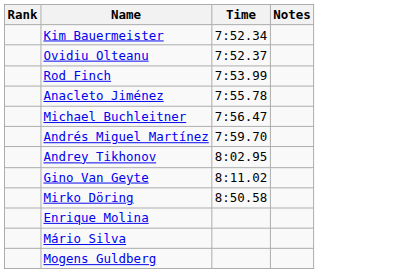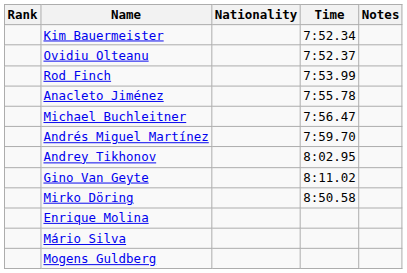 <table class="wikitable sortable" style="text-align:center">
 <tr>
 <th>Rank</th>
 <th>Name</th>
+<th>Nationality</th>
 <th>Time</th>
 <th>Notes</th>
 </tr>
 <tr>
 <td></td>
 <td align="left"><a href='#'>Kim Bauermeister</a></td>
+<td align=left></td>
 <td>7:52.34</td>
 <td></td>
 </tr>
 <tr>
 <td></td>
 <td align="left"><a href='#'>Ovidiu Olteanu</a></td>
+<td align=left></td>
 <td>7:52.37</td>
 <td></td>
 </tr>
 <tr>
 <td></td>
 <td align="left"><a href='#'>Rod Finch</a></td>
+<td align=left></td>
 <td>7:53.99</td>
 <td></td>
 </tr>
 <tr>
 <td></td>
 <td align="left"><a href='#'>Anacleto Jiménez</a></td>
+<td align=left></td>
 <td>7:55.78</td>
 <td></td>
 </tr>
 <tr>
 <td></td>
 <td align="left"><a href='#'>Michael Buchleitner</a></td>
+<td align=left></td>
 <td>7:56.47</td>
 <td></td>
 </tr>
 <tr>
 <td></td>
 <td align="left"><a href='#'>Andrés Miguel Martínez</a></td>
+<td align=left></td>
 <td>7:59.70</td>
 <td></td>
 </tr>
 <tr>
 <td></td>
 <td align="left"><a href='#'>Andrey Tikhonov</a></td>
+<td align=left></td>
 <td>8:02.95</td>
 <td></td>
 </tr>
 <tr>
 <td></td>
 <td align="left"><a href='#'>Gino Van Geyte</a></td>
+<td align=left></td>
 <td>8:11.02</td>
 <td></td>
 </tr>
 <tr>
 <td></td>
 <td align="left"><a href='#'>Mirko Döring</a></td>
+<td align=left></td>
 <td>8:50.58</td>
 <td></td>
 </tr>
 <tr>
 <td></td>
 <td align="left"><a href='#'>Enrique Molina</a></td>
+<td align=left></td>
 <td></td>
 <td></td>
 </tr>
 <tr>
 <td></td>
 <td align="left"><a href='#'>Mário Silva</a></td>
+<td align=left></td>
 <td></td>
 <td></td>
 </tr>
 <tr>
 <td></td>
 <td align="left"><a href='#'>Mogens Guldberg</a></td>
+<td align=left></td>
 <td></td>
 <td></td>
 </tr>
 </table>
